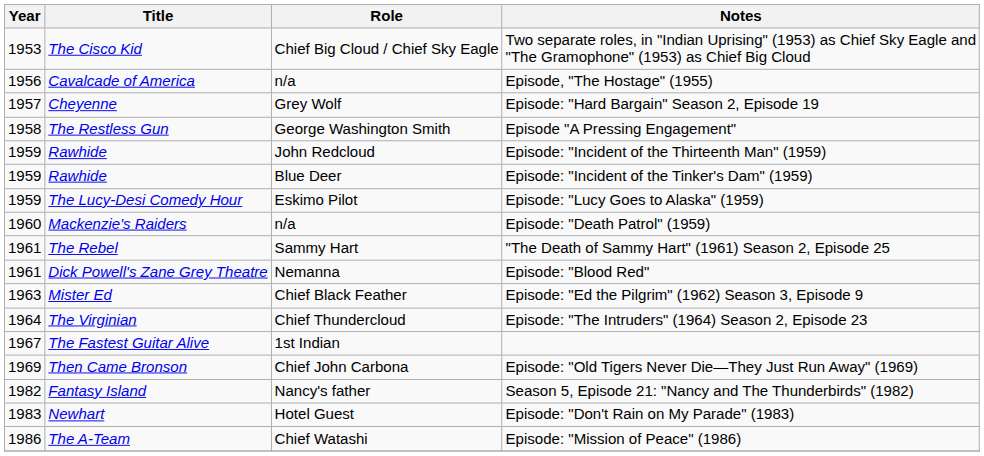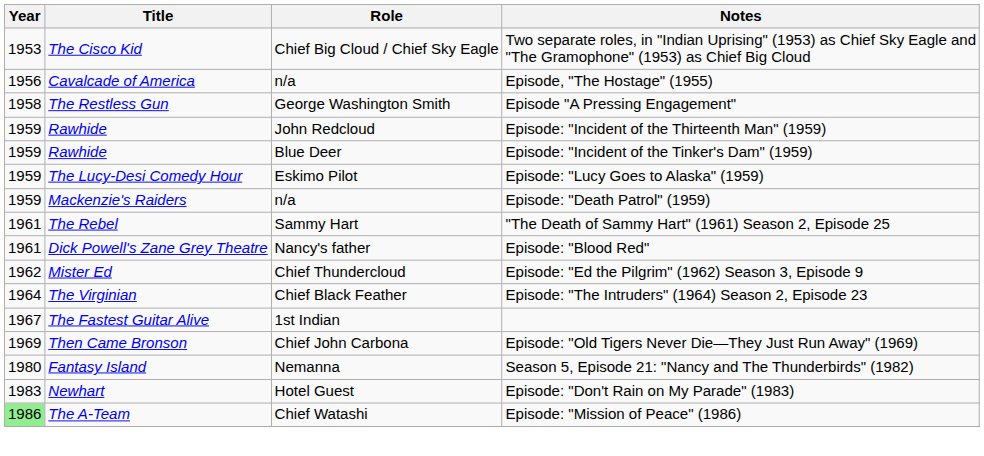 <table class="wikitable">
 <tr>
 <th>Year</th>
 <th>Title</th>
 <th>Role</th>
 <th>Notes</th>
 </tr>
 <tr>
 <td rowspan="1">1953</td>
 <td><a href='#'><em>The Cisco Kid</em></a></td>
 <td>Chief Big Cloud / Chief Sky Eagle</td>
 <td>Two separate roles, in "Indian Uprising" (1953) as Chief Sky Eagle and<br> "The Gramophone" (1953) as Chief Big Cloud</td>
 </tr>
 <tr>
 <td rowspan="1">1956</td>
 <td><em><a href='#'>Cavalcade of America</a></em></td>
 <td>n/a</td>
 <td>Episode, "The Hostage" (1955)</td>
-</tr>
-<tr>
-<td rowspan="1">1957</td>
-<td><em><a href='#'>Cheyenne</a></em></td>
-<td>Grey Wolf</td>
-<td>Episode: "Hard Bargain" Season 2, Episode 19</td>
 </tr>
 <tr>
 <td rowspan="1">1958</td>
 <td><em><a href='#'>The Restless Gun</a></em></td>
 <td>George Washington Smith</td>
 <td>Episode "A Pressing Engagement"</td>
 </tr>
 <tr>
 <td rowspan="1">1959</td>
 <td><em><a href='#'>Rawhide</a></em></td>
 <td>John Redcloud</td>
 <td>Episode: "Incident of the Thirteenth Man" (1959)</td>
 </tr>
 <tr>
 <td rowspan="1">1959</td>
 <td><em><a href='#'>Rawhide</a></em></td>
 <td>Blue Deer</td>
 <td>Episode: "Incident of the Tinker's Dam" (1959)</td>
 </tr>
 <tr>
 <td rowspan="1">1959</td>
 <td><em><a href='#'>The Lucy-Desi Comedy Hour</a></em></td>
 <td>Eskimo Pilot</td>
 <td>Episode: "Lucy Goes to Alaska" (1959)</td>
 </tr>
 <tr>
-<td rowspan="1">1960</td>
+<td rowspan="1">1959</td>
 <td><em><a href='#'>Mackenzie's Raiders</a></em></td>
 <td>n/a</td>
 <td>Episode: "Death Patrol" (1959)</td>
 </tr>
 <tr>
 <td rowspan="1">1961</td>
 <td><em><a href='#'>The Rebel</a></em></td>
 <td>Sammy Hart</td>
 <td>"The Death of Sammy Hart" (1961) Season 2, Episode 25</td>
 </tr>
 <tr>
 <td row span="1">1961</td>
 <td><em><a href='#'>Dick Powell's Zane Grey Theatre</a></em></td>
-<td>Nemanna</td>
+<td>Nancy's father</td>
 <td>Episode: "Blood Red"</td>
 </tr>
 <tr>
-<td row span="1">1963</td>
+<td row span="1">1962</td>
 <td><em><a href='#'>Mister Ed</a></em></td>
-<td>Chief Black Feather</td>
+<td>Chief Thundercloud</td>
 <td>Episode: "Ed the Pilgrim" (1962) Season 3, Episode 9</td>
 </tr>
 <tr>
 <td rowspan="1">1964</td>
 <td><em><a href='#'>The Virginian</a></em></td>
-<td>Chief Thundercloud</td>
+<td>Chief Black Feather</td>
 <td>Episode: "The Intruders" (1964) Season 2, Episode 23</td>
 </tr>
 <tr>
 <td rowspan="1">1967</td>
 <td><em><a href='#'>The Fastest Guitar Alive</a></em></td>
 <td>1st Indian</td>
 </tr>
 <tr>
 <td rowspan="1">1969</td>
 <td><em><a href='#'>Then Came Bronson</a></em></td>
 <td>Chief John Carbona</td>
 <td>Episode: "Old Tigers Never Die—They Just Run Away" (1969)</td>
 </tr>
 <tr>
-<td rowspan="1">1982</td>
+<td rowspan="1">1980</td>
 <td><em><a href='#'>Fantasy Island</a></em></td>
-<td>Nancy's father</td>
+<td>Nemanna</td>
 <td>Season 5, Episode 21: "Nancy and The Thunderbirds" (1982)</td>
 </tr>
 <tr>
 <td rowspan="1">1983</td>
 <td><em><a href='#'>Newhart</a></em></td>
 <td>Hotel Guest</td>
 <td>Episode: "Don't Rain on My Parade" (1983)</td>
 </tr>
 <tr>
-<td rowspan="1">1986</td>
+<td rowspan="1" style="background: lightgreen;">1986</td>
 <td><em><a href='#'>The A-Team</a></em></td>
 <td>Chief Watashi</td>
 <td>Episode: "Mission of Peace" (1986)</td>
 </tr>
 <tr>
 </tr>
 </table>
